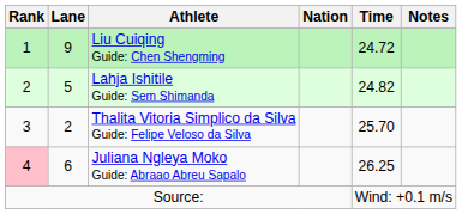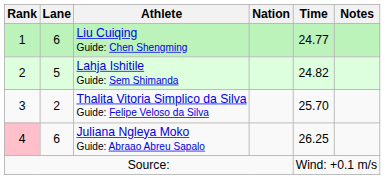 <table class="wikitable sortable" style="text-align:center;">
 <tr>
 <th scope="col">Rank</th>
 <th scope="col">Lane</th>
 <th scope="col">Athlete</th>
 <th scope="col">Nation</th>
 <th scope="col">Time</th>
 <th scope="col">Notes</th>
 </tr>
 <tr bgcolor="#bbf3bb">
 <td>1</td>
-<td>9</td>
+<td>6</td>
 <td align=left><a href='#'>Liu Cuiqing</a><br><small>Guide: <a href='#'>Chen Shengming</a></small></td>
 <td align=left></td>
-<td>24.72</td>
+<td>24.77</td>
 <td></td>
 </tr>
 <tr bgcolor=ddffdd>
 <td>2</td>
 <td>5</td>
 <td align=left><a href='#'>Lahja Ishitile</a><br><small>Guide: <a href='#'>Sem Shimanda</a></small></td>
 <td align=left></td>
 <td>24.82</td>
 <td> </td>
 </tr>
 <tr>
 <td>3</td>
 <td>2</td>
 <td align=left><a href='#'>Thalita Vitoria Simplico da Silva</a><br><small>Guide: <a href='#'>Felipe Veloso da Silva</a></small></td>
 <td align=left></td>
 <td>25.70</td>
 <td></td>
 </tr>
 <tr>
 <td style="background: pink;">4</td>
 <td>6</td>
 <td align=left><a href='#'>Juliana Ngleya Moko</a><br><small>Guide: <a href='#'>Abraao Abreu Sapalo</a></small></td>
 <td align=left></td>
 <td>26.25</td>
 <td></td>
 </tr>
 <tr class="sortbottom">
 <td colspan=4>Source:</td>
 <td colspan="2" style="text-align:left;">Wind: +0.1 m/s</td>
 </tr>
 </table>
